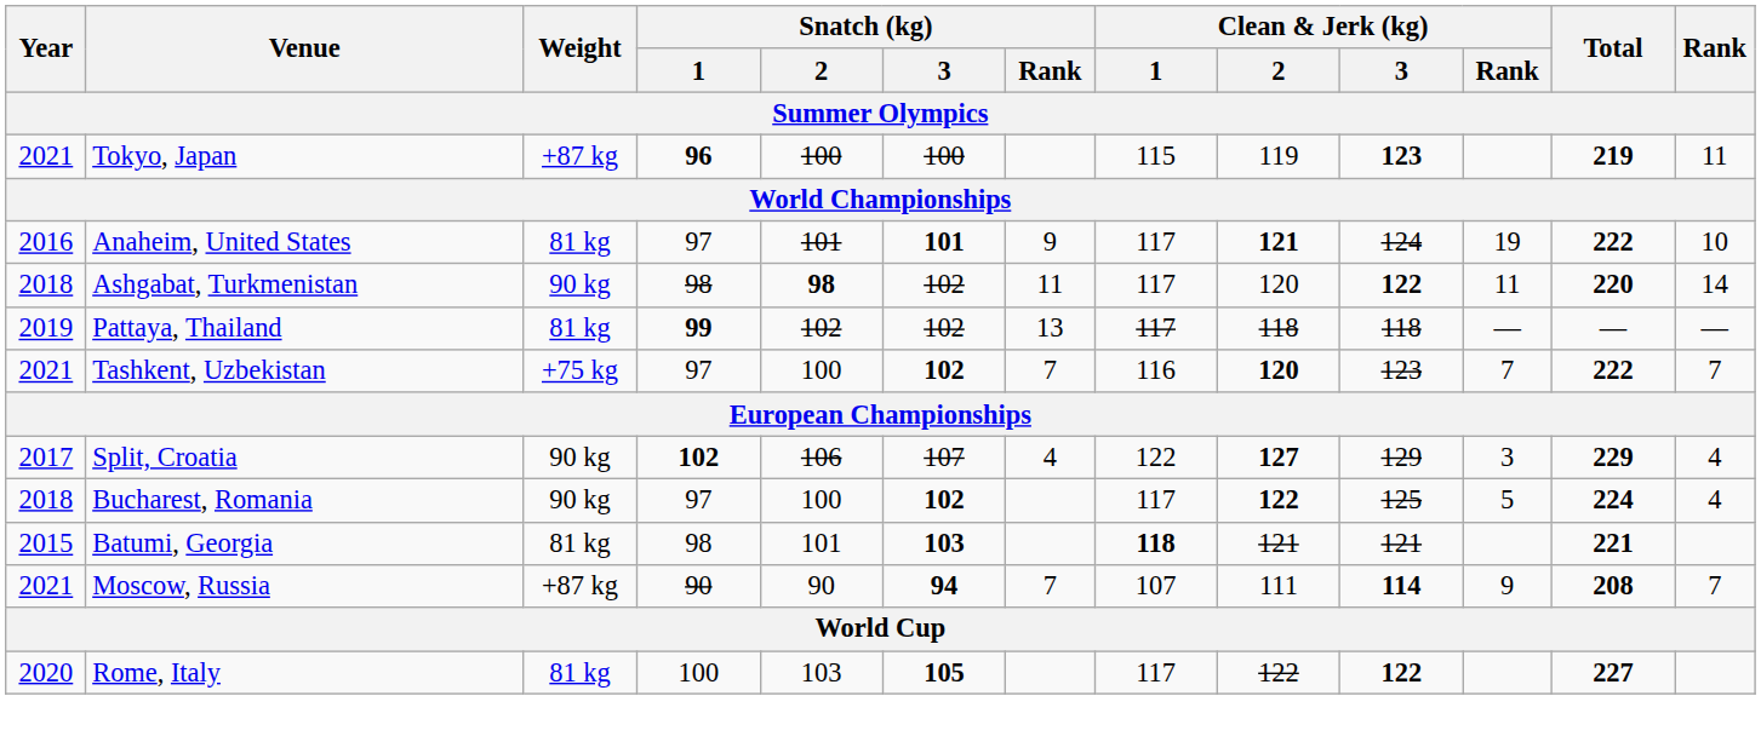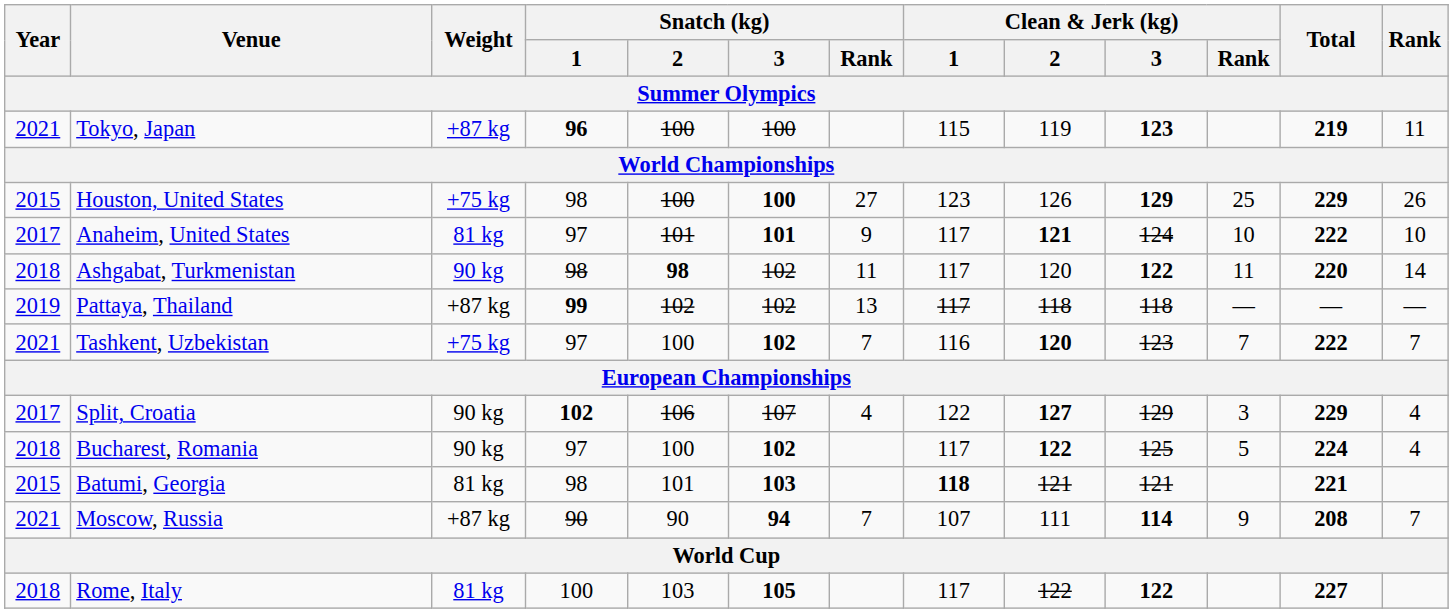 <table class = "wikitable" style="text-align:center;">
 <tr>
 <th rowspan=2 width=40>Year</th>
 <th rowspan=2 width=250>Venue</th>
 <th rowspan=2 width=60>Weight</th>
 <th colspan=4>Snatch (kg)</th>
 <th colspan=4>Clean & Jerk (kg)</th>
 <th rowspan=2 width=65>Total</th>
 <th rowspan=2 width=40>Rank</th>
 </tr>
 <tr>
 <th width=65>1</th>
 <th width=65>2</th>
 <th width=65>3</th>
 <th width=45>Rank</th>
 <th width=65>1</th>
 <th width=65>2</th>
 <th width=65>3</th>
 <th width=45>Rank</th>
 </tr>
 <tr>
 <th colspan=13><a href='#'>Summer Olympics</a></th>
 </tr>
 <tr>
 <td><a href='#'>2021</a></td>
 <td align=left> <a href='#'>Tokyo</a>, <a href='#'>Japan</a></td>
 <td><a href='#'>+87 kg</a></td>
 <td><strong>96</strong></td>
 <td><s>100</s></td>
 <td><s>100</s></td>
 <td></td>
 <td>115</td>
 <td>119</td>
 <td><strong>123</strong></td>
 <td></td>
 <td><strong>219</strong></td>
 <td>11</td>
 </tr>
 <tr>
 <th colspan=13><a href='#'>World Championships</a></th>
 </tr>
 <tr>
-<td><a href='#'>2016</a></td>
+<td><a href='#'>2015</a></td>
+<td align=left> <a href='#'>Houston, United States</a></td>
+<td><a href='#'>+75 kg</a></td>
+<td>98</td>
+<td><s>100</s></td>
+<td><strong>100</strong></td>
+<td>27</td>
+<td>123</td>
+<td>126</td>
+<td><strong>129</strong></td>
+<td>25</td>
+<td><strong>229</strong></td>
+<td>26</td>
+</tr>
+<tr>
+<td><a href='#'>2017</a></td>
 <td align=left> <a href='#'>Anaheim</a>, <a href='#'>United States</a></td>
 <td><a href='#'>81 kg</a></td>
 <td>97</td>
 <td><s>101</s></td>
 <td><strong>101</strong></td>
 <td>9</td>
 <td>117</td>
 <td><strong>121</strong></td>
 <td><s>124</s></td>
-<td>19</td>
+<td>10</td>
 <td><strong>222</strong></td>
 <td>10</td>
 </tr>
 <tr>
 <td><a href='#'>2018</a></td>
 <td align=left> <a href='#'>Ashgabat</a>, <a href='#'>Turkmenistan</a></td>
 <td><a href='#'>90 kg</a></td>
 <td><s>98 </s></td>
 <td><strong>98</strong></td>
 <td><s>102 </s></td>
 <td>11</td>
 <td>117</td>
 <td>120</td>
 <td><strong>122</strong></td>
 <td>11</td>
 <td><strong>220</strong></td>
 <td>14</td>
 </tr>
 <tr>
 <td><a href='#'>2019</a></td>
 <td align=left> <a href='#'>Pattaya</a>, <a href='#'>Thailand</a></td>
-<td><a href='#'>81 kg</a></td>
+<td>+87 kg</td>
 <td><strong>99</strong></td>
 <td><s>102</s></td>
 <td><s>102</s></td>
 <td>13</td>
 <td><s>117</s></td>
 <td><s>118</s></td>
 <td><s>118</s></td>
 <td>—</td>
 <td>—</td>
 <td>—</td>
 </tr>
 <tr>
 <td><a href='#'>2021</a></td>
 <td align=left> <a href='#'>Tashkent</a>, <a href='#'>Uzbekistan</a></td>
 <td><a href='#'>+75 kg</a></td>
 <td>97</td>
 <td>100</td>
 <td><strong>102</strong></td>
 <td>7</td>
 <td>116</td>
 <td><strong>120</strong></td>
 <td><s>123</s></td>
 <td>7</td>
 <td><strong>222</strong></td>
 <td>7</td>
 </tr>
 <tr>
 <th colspan=13><a href='#'>European Championships</a></th>
 </tr>
 <tr>
 <td><a href='#'>2017</a></td>
 <td align=left> <a href='#'>Split, Croatia</a></td>
 <td>90 kg</td>
 <td><strong>102</strong></td>
 <td><s>106</s></td>
 <td><s>107</s></td>
 <td>4</td>
 <td>122</td>
 <td><strong>127</strong></td>
 <td><s>129</s></td>
 <td>3</td>
 <td><strong>229</strong></td>
 <td>4</td>
 </tr>
 <tr>
 <td><a href='#'>2018</a></td>
 <td align=left> <a href='#'>Bucharest</a>, <a href='#'>Romania</a></td>
 <td>90 kg</td>
 <td>97</td>
 <td>100</td>
 <td><strong>102</strong></td>
 <td></td>
 <td>117</td>
 <td><strong>122</strong></td>
 <td><s>125</s></td>
 <td>5</td>
 <td><strong>224</strong></td>
 <td>4</td>
 </tr>
 <tr>
 <td><a href='#'>2015</a></td>
 <td align=left> <a href='#'>Batumi</a>, <a href='#'>Georgia</a></td>
 <td>81 kg</td>
 <td>98</td>
 <td>101</td>
 <td><strong>103</strong></td>
 <td></td>
 <td><strong>118</strong></td>
 <td><s>121</s></td>
 <td><s>121</s></td>
 <td></td>
 <td><strong>221</strong></td>
 <td></td>
 </tr>
 <tr>
 <td><a href='#'>2021</a></td>
 <td align=left> <a href='#'>Moscow</a>, <a href='#'>Russia</a></td>
 <td>+87 kg</td>
 <td><s>90</s></td>
 <td>90</td>
 <td><strong>94</strong></td>
 <td>7</td>
 <td>107</td>
 <td>111</td>
 <td><strong>114</strong></td>
 <td>9</td>
 <td><strong>208</strong></td>
 <td>7</td>
 </tr>
 <tr>
 <th colspan=13>World Cup</th>
 </tr>
 <tr>
-<td><a href='#'>2020</a></td>
+<td><a href='#'>2018</a></td>
 <td align=left> <a href='#'>Rome</a>, <a href='#'>Italy</a></td>
 <td><a href='#'>81 kg</a></td>
 <td>100</td>
 <td>103</td>
 <td><strong>105</strong></td>
 <td></td>
 <td>117</td>
 <td><s>122</s></td>
 <td><strong>122</strong></td>
 <td></td>
 <td><strong>227</strong></td>
 <td></td>
 </tr>
 </table>
